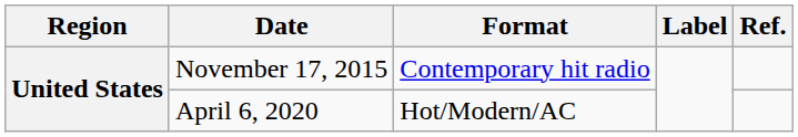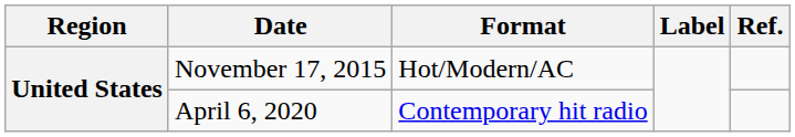 <table class="wikitable plainrowheaders">
 <tr>
 <th>Region</th>
 <th>Date</th>
 <th>Format</th>
 <th>Label</th>
 <th>Ref.</th>
 </tr>
 <tr>
 <th scope="row" rowspan="2">United States</th>
 <td>November 17, 2015</td>
-<td><a href='#'>Contemporary hit radio</a></td>
+<td>Hot/Modern/AC</td>
 <td rowspan="2"></td>
 <td align="center"></td>
 </tr>
 <tr>
 <td>April 6, 2020</td>
-<td>Hot/Modern/AC</td>
+<td><a href='#'>Contemporary hit radio</a></td>
 <td align="center"></td>
 </tr>
 </table>
